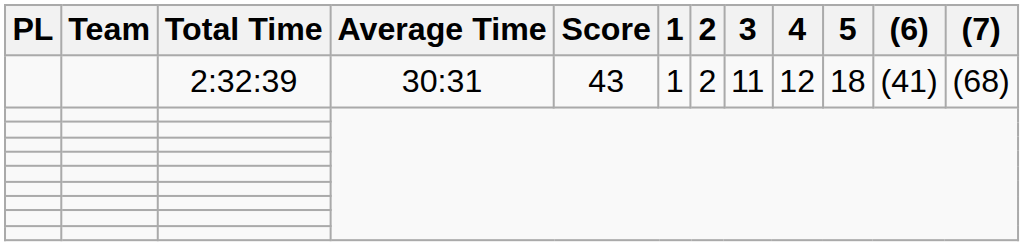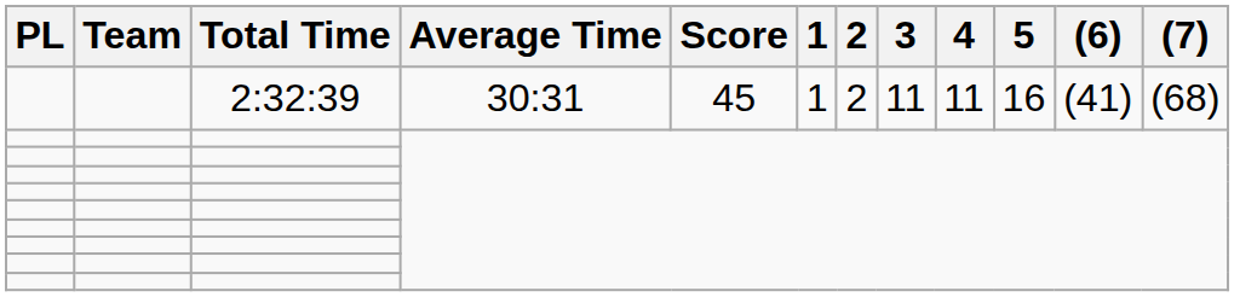 <table class="wikitable sortable" style="text-align:center">
 <tr>
 <th>PL</th>
 <th>Team</th>
 <th>Total Time</th>
 <th>Average Time</th>
 <th>Score</th>
 <th>1</th>
 <th>2</th>
 <th>3</th>
 <th>4</th>
 <th>5</th>
 <th>(6)</th>
 <th>(7)</th>
 </tr>
 <tr>
 <td></td>
 <td></td>
 <td>2:32:39</td>
 <td>30:31</td>
-<td>43</td>
+<td>45</td>
 <td>1</td>
 <td>2</td>
 <td>11</td>
-<td>12</td>
-<td>18</td>
+<td>11</td>
+<td>16</td>
 <td>(41)</td>
 <td>(68)</td>
 </tr>
 <tr>
 <td></td>
 <td></td>
 <td></td>
 </tr>
 <tr>
 <td></td>
 <td></td>
 <td></td>
 </tr>
 <tr>
 <td></td>
 <td></td>
 <td></td>
 </tr>
 <tr>
 <td></td>
 <td></td>
 <td></td>
 </tr>
 <tr>
 <td></td>
 <td></td>
 <td></td>
 </tr>
 <tr>
 <td></td>
 <td></td>
 <td></td>
 </tr>
 <tr>
 <td></td>
 <td></td>
 <td></td>
 </tr>
 <tr>
 <td></td>
 <td></td>
 <td></td>
 </tr>
 <tr>
 <td></td>
 <td></td>
 <td></td>
 </tr>
 </table>
